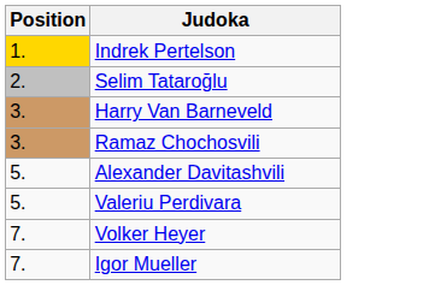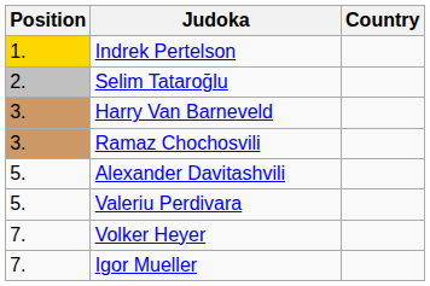 <table class=wikitable>
 <tr>
 <th width=10>Position</th>
 <th width=200>Judoka</th>
+<th width=10>Country</th>
 </tr>
 <tr>
 <td bgcolor=gold>1.</td>
 <td><a href='#'>Indrek Pertelson</a></td>
+<td></td>
 </tr>
 <tr>
 <td bgcolor="silver">2.</td>
 <td><a href='#'>Selim Tataroğlu</a></td>
+<td></td>
 </tr>
 <tr>
 <td bgcolor="CC9966">3.</td>
 <td><a href='#'>Harry Van Barneveld</a></td>
+<td></td>
 </tr>
 <tr>
 <td bgcolor="CC9966">3.</td>
 <td><a href='#'>Ramaz Chochosvili</a></td>
+<td></td>
 </tr>
 <tr>
 <td>5.</td>
 <td><a href='#'>Alexander Davitashvili</a></td>
+<td></td>
 </tr>
 <tr>
 <td>5.</td>
 <td><a href='#'>Valeriu Perdivara</a></td>
+<td></td>
 </tr>
 <tr>
 <td>7.</td>
 <td><a href='#'>Volker Heyer</a></td>
+<td></td>
 </tr>
 <tr>
 <td>7.</td>
 <td><a href='#'>Igor Mueller</a></td>
+<td></td>
 </tr>
 </table>
